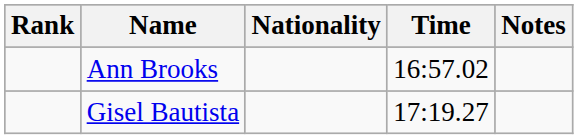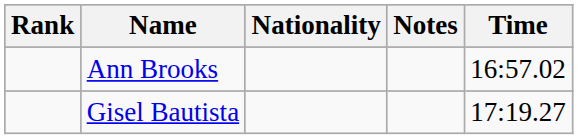 <table class="wikitable sortable" style="text-align:center">
 <tr>
 <th>Rank</th>
 <th>Name</th>
 <th>Nationality</th>
+<th>Notes</th>
 <th>Time</th>
-<th>Notes</th>
 </tr>
 <tr>
 <td align=center></td>
 <td align=left><a href='#'>Ann Brooks</a></td>
 <td align=left></td>
+<td></td>
 <td>16:57.02</td>
-<td></td>
 </tr>
 <tr>
 <td align=center></td>
 <td align=left><a href='#'>Gisel Bautista</a></td>
 <td align=left></td>
+<td></td>
 <td>17:19.27</td>
-<td></td>
 </tr>
 </table>
